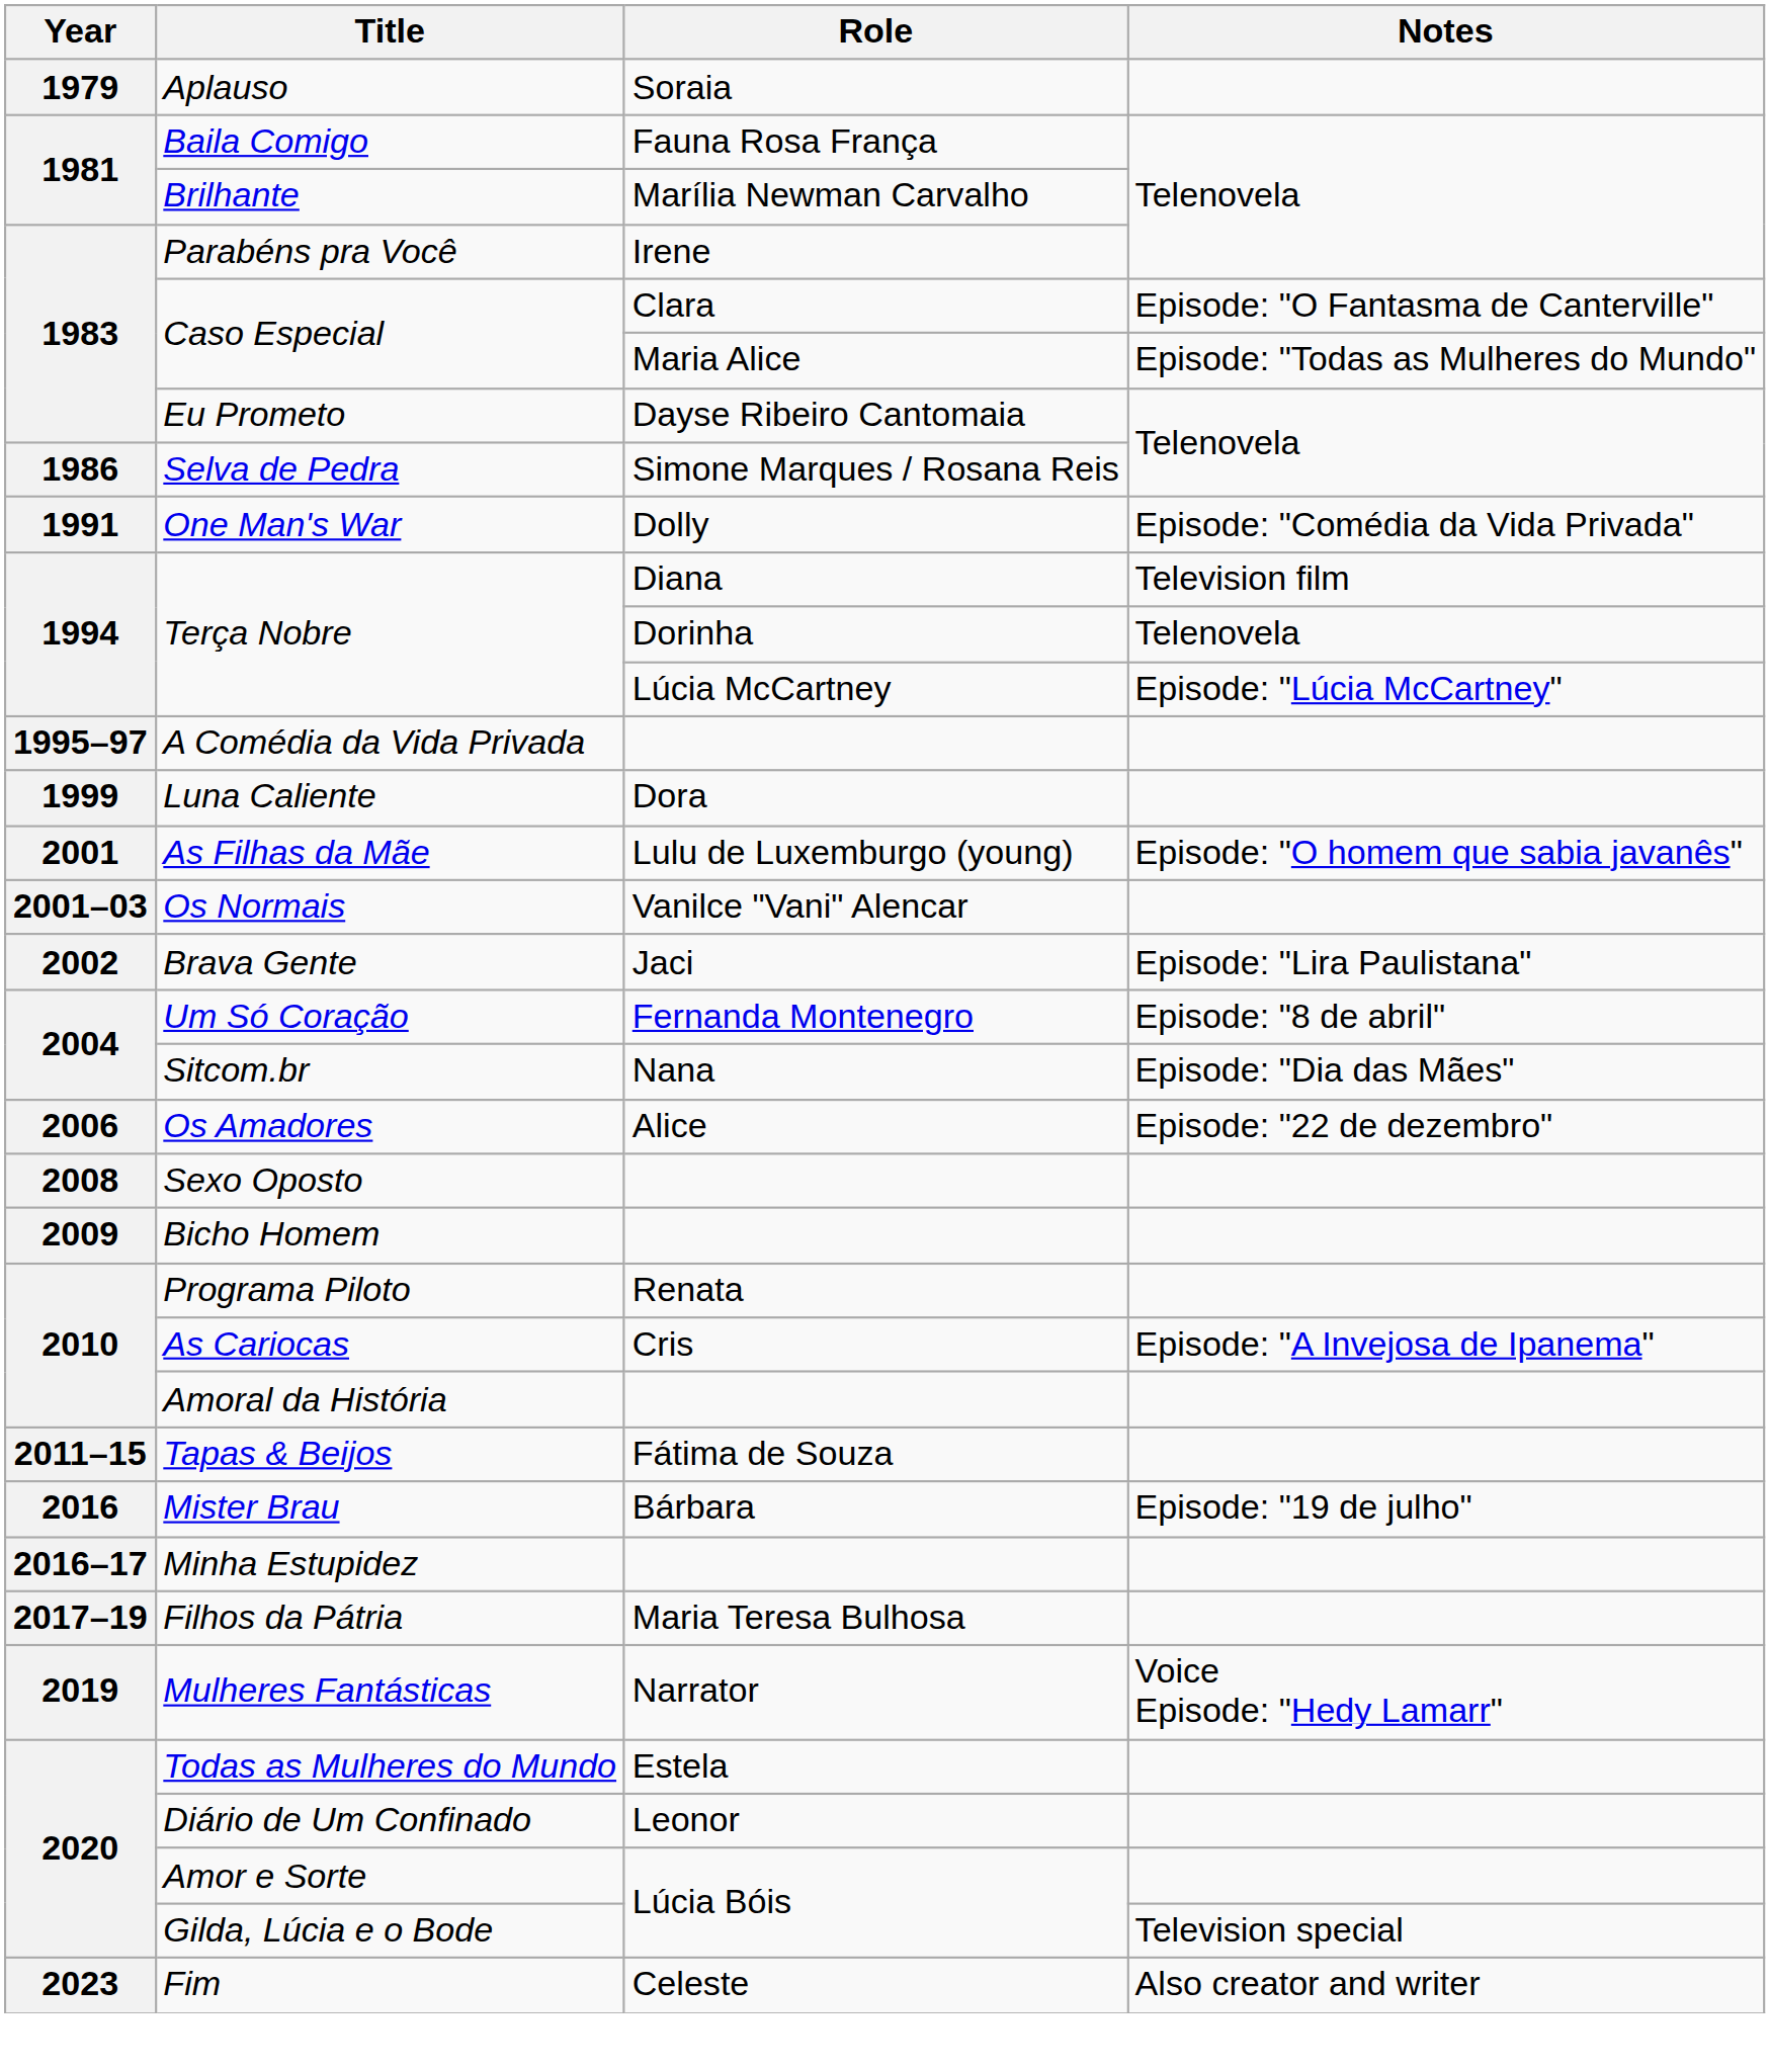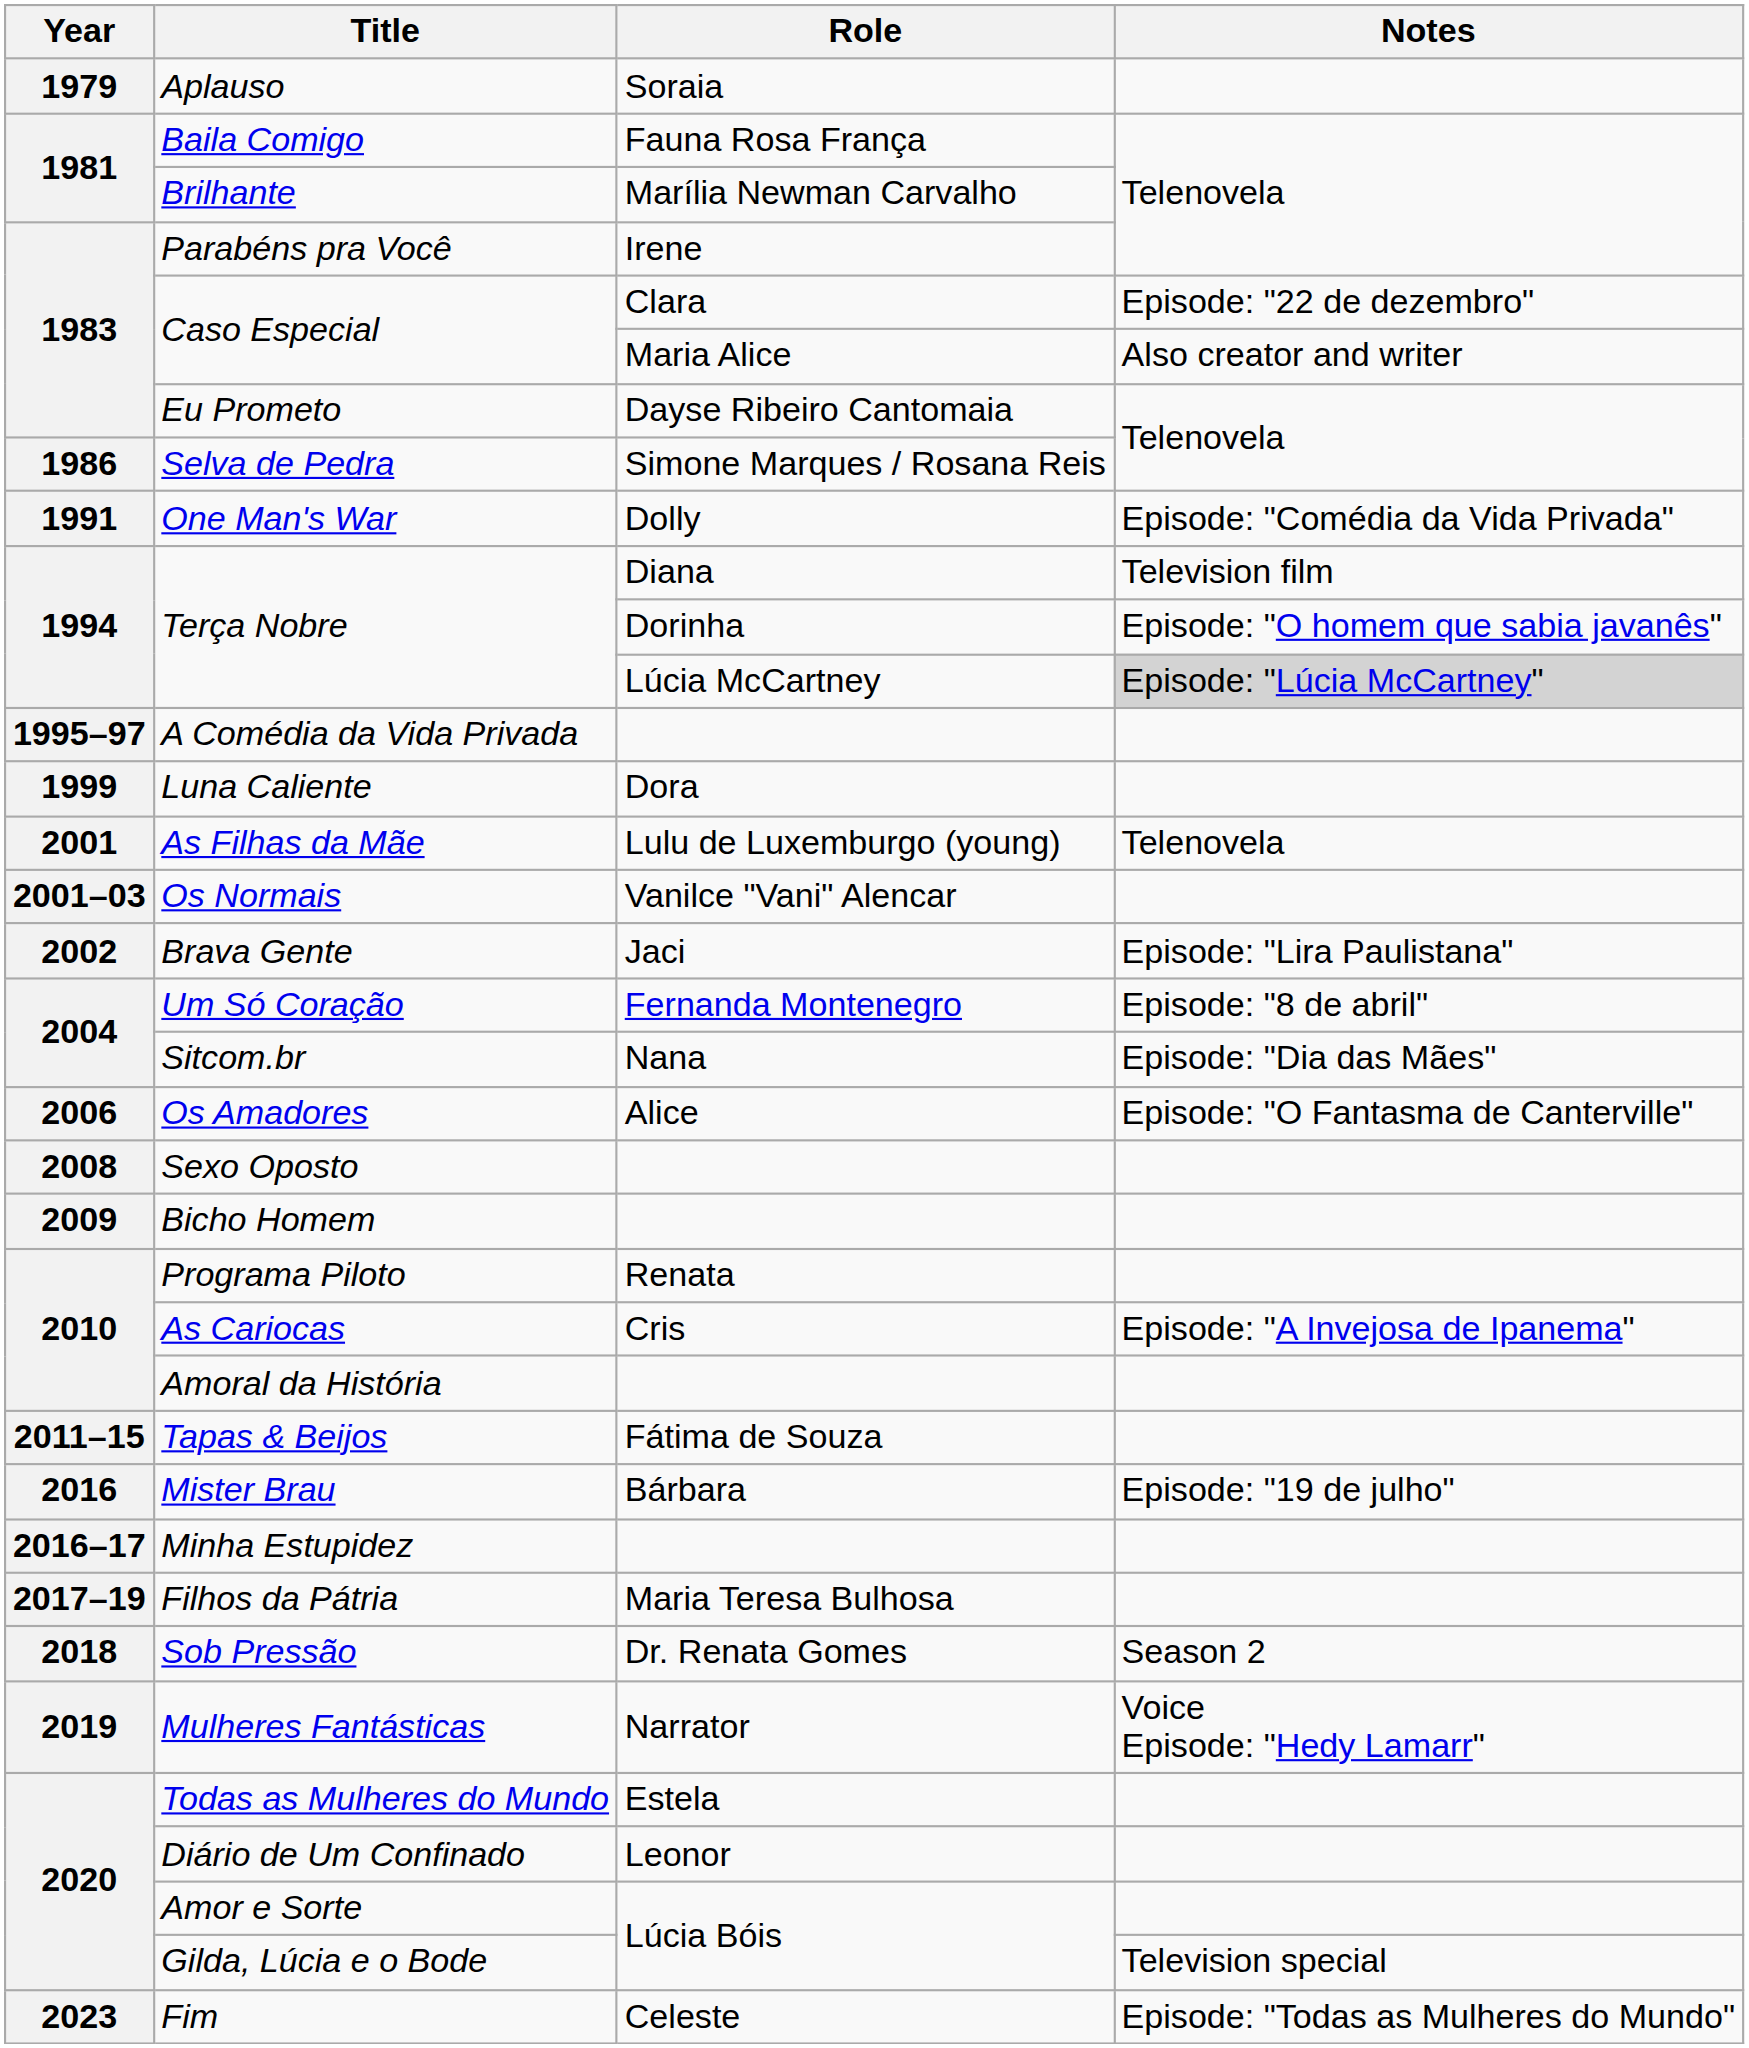 <table class="wikitable">
 <tr>
 <th>Year</th>
 <th>Title</th>
 <th>Role</th>
 <th>Notes</th>
 </tr>
 <tr>
 <th>1979</th>
 <td><em>Aplauso</em></td>
 <td>Soraia</td>
 <td></td>
 </tr>
 <tr>
 <th rowspan="2">1981</th>
 <td><em><a href='#'>Baila Comigo</a></em></td>
 <td>Fauna Rosa França</td>
 <td rowspan="3">Telenovela</td>
 </tr>
 <tr>
 <td><em><a href='#'>Brilhante</a></em></td>
 <td>Marília Newman Carvalho</td>
 </tr>
 <tr>
 <th rowspan="4">1983</th>
 <td><em>Parabéns pra Você</em></td>
 <td>Irene</td>
 </tr>
 <tr>
 <td rowspan="2"><em>Caso Especial</em></td>
 <td>Clara</td>
-<td>Episode: "O Fantasma de Canterville"</td>
+<td>Episode: "22 de dezembro"</td>
 </tr>
 <tr>
 <td>Maria Alice</td>
-<td>Episode: "Todas as Mulheres do Mundo"</td>
+<td>Also creator and writer</td>
 </tr>
 <tr>
 <td><em>Eu Prometo</em></td>
 <td>Dayse Ribeiro Cantomaia</td>
 <td rowspan="2">Telenovela</td>
 </tr>
 <tr>
 <th>1986</th>
 <td><em><a href='#'>Selva de Pedra</a></em></td>
 <td>Simone Marques / Rosana Reis</td>
 </tr>
 <tr>
 <th>1991</th>
 <td><em><a href='#'>One Man's War</a></em></td>
 <td>Dolly</td>
 <td>Episode: "Comédia da Vida Privada"</td>
 </tr>
 <tr>
 <th rowspan="3">1994</th>
 <td rowspan="3"><em>Terça Nobre</em></td>
 <td>Diana</td>
 <td>Television film</td>
 </tr>
 <tr>
 <td>Dorinha</td>
-<td>Telenovela</td>
+<td>Episode: "<a href='#'>O homem que sabia javanês</a>"</td>
 </tr>
 <tr>
 <td>Lúcia McCartney</td>
-<td>Episode: "<a href='#'>Lúcia McCartney</a>"</td>
+<td style="background: lightgrey;">Episode: "<a href='#'>Lúcia McCartney</a>"</td>
 </tr>
 <tr>
 <th>1995–97</th>
 <td><em>A Comédia da Vida Privada</em></td>
 <td></td>
 <td></td>
 </tr>
 <tr>
 <th>1999</th>
 <td><em>Luna Caliente</em></td>
 <td>Dora</td>
 <td></td>
 </tr>
 <tr>
 <th>2001</th>
 <td><em><a href='#'>As Filhas da Mãe</a></em></td>
 <td>Lulu de Luxemburgo (young)</td>
-<td>Episode: "<a href='#'>O homem que sabia javanês</a>"</td>
+<td>Telenovela</td>
 </tr>
 <tr>
 <th>2001–03</th>
 <td><em><a href='#'>Os Normais</a></em></td>
 <td>Vanilce "Vani" Alencar</td>
 <td></td>
 </tr>
 <tr>
 <th>2002</th>
 <td><em>Brava Gente</em></td>
 <td>Jaci</td>
 <td>Episode: "Lira Paulistana"</td>
 </tr>
 <tr>
 <th rowspan="2">2004</th>
 <td><em><a href='#'>Um Só Coração</a></em></td>
 <td><a href='#'>Fernanda Montenegro</a></td>
 <td>Episode: "8 de abril"</td>
 </tr>
 <tr>
 <td><em>Sitcom.br</em></td>
 <td>Nana</td>
 <td>Episode: "Dia das Mães"</td>
 </tr>
 <tr>
 <th>2006</th>
 <td><em><a href='#'>Os Amadores</a></em></td>
 <td>Alice</td>
-<td>Episode: "22 de dezembro"</td>
+<td>Episode: "O Fantasma de Canterville"</td>
 </tr>
 <tr>
 <th>2008</th>
 <td><em>Sexo Oposto</em></td>
 <td></td>
 <td></td>
 </tr>
 <tr>
 <th>2009</th>
 <td><em>Bicho Homem</em></td>
 <td></td>
 <td></td>
 </tr>
 <tr>
 <th rowspan="3">2010</th>
 <td><em>Programa Piloto</em></td>
 <td>Renata</td>
 <td></td>
 </tr>
 <tr>
 <td><em><a href='#'>As Cariocas</a></em></td>
 <td>Cris</td>
 <td>Episode: "<a href='#'>A Invejosa de Ipanema</a>"</td>
 </tr>
 <tr>
 <td><em>Amoral da História</em></td>
 <td></td>
 <td></td>
 </tr>
 <tr>
 <th>2011–15</th>
 <td><em><a href='#'>Tapas & Beijos</a></em></td>
 <td>Fátima de Souza</td>
 <td></td>
 </tr>
 <tr>
 <th>2016</th>
 <td><em><a href='#'>Mister Brau</a></em></td>
 <td>Bárbara</td>
 <td>Episode: "19 de julho"</td>
 </tr>
 <tr>
 <th>2016–17</th>
 <td><em>Minha Estupidez</em></td>
 <td></td>
 <td></td>
 </tr>
 <tr>
 <th>2017–19</th>
 <td><em>Filhos da Pátria</em></td>
 <td>Maria Teresa Bulhosa</td>
 <td></td>
 </tr>
 <tr>
+<th>2018</th>
+<td><em><a href='#'>Sob Pressão</a></em></td>
+<td>Dr. Renata Gomes</td>
+<td>Season 2</td>
+</tr>
+<tr>
 <th>2019</th>
 <td><em><a href='#'>Mulheres Fantásticas</a></em></td>
 <td>Narrator</td>
 <td>Voice<br>Episode: "<a href='#'>Hedy Lamarr</a>"</td>
 </tr>
 <tr>
 <th rowspan="4">2020</th>
 <td><em><a href='#'>Todas as Mulheres do Mundo</a></em></td>
 <td>Estela</td>
 <td></td>
 </tr>
 <tr>
 <td><em>Diário de Um Confinado</em></td>
 <td>Leonor</td>
 <td></td>
 </tr>
 <tr>
 <td><em>Amor e Sorte</em></td>
 <td rowspan="2">Lúcia Bóis</td>
 <td></td>
 </tr>
 <tr>
 <td><em>Gilda, Lúcia e o Bode</em></td>
 <td>Television special</td>
 </tr>
 <tr>
 <th>2023</th>
 <td><em>Fim</em></td>
 <td>Celeste</td>
-<td>Also creator and writer</td>
+<td>Episode: "Todas as Mulheres do Mundo"</td>
 </tr>
 </table>
